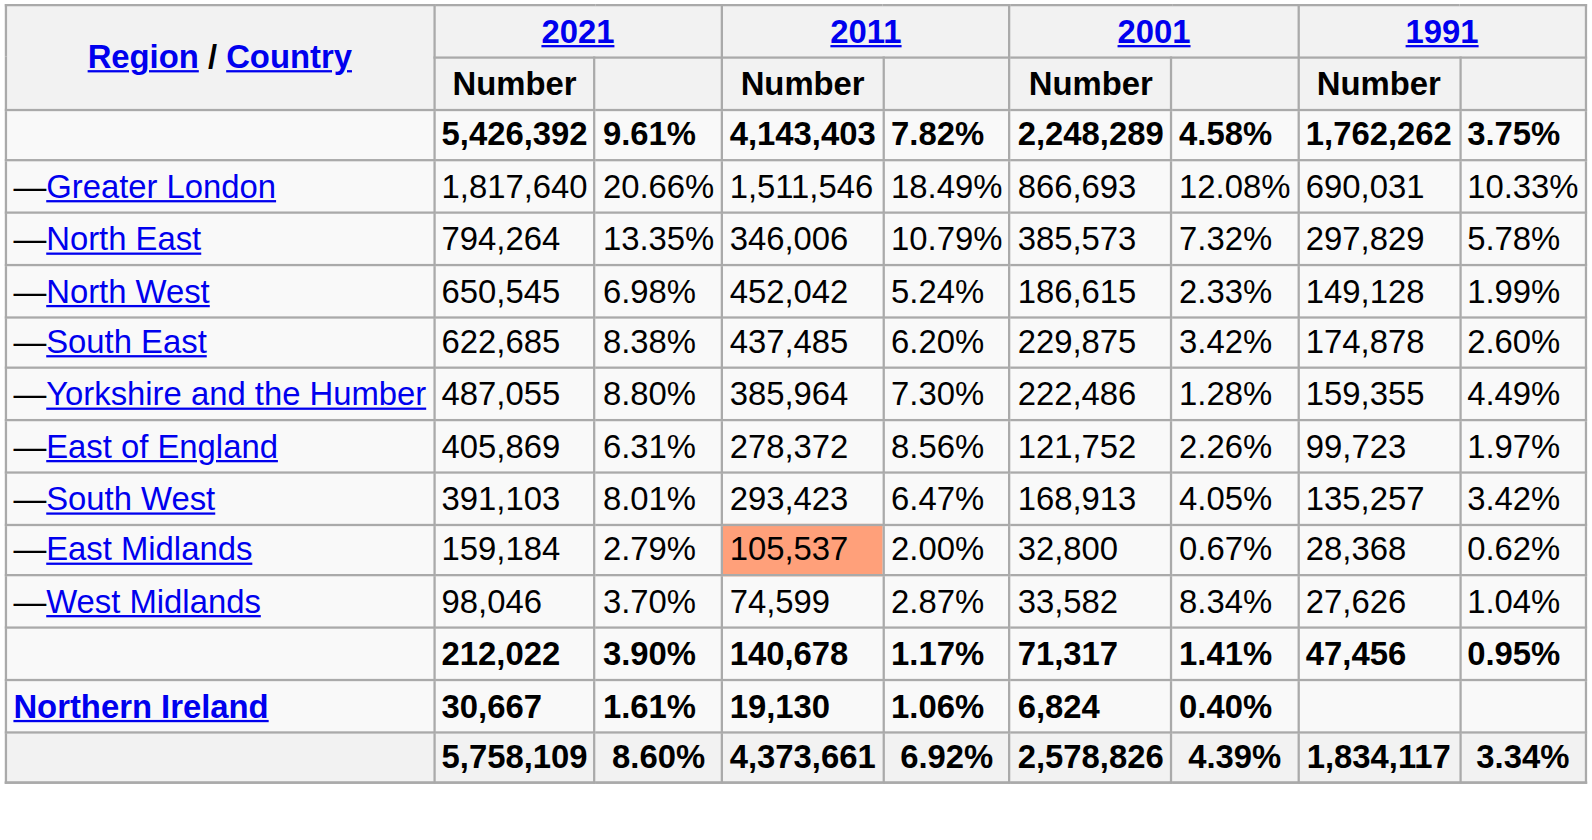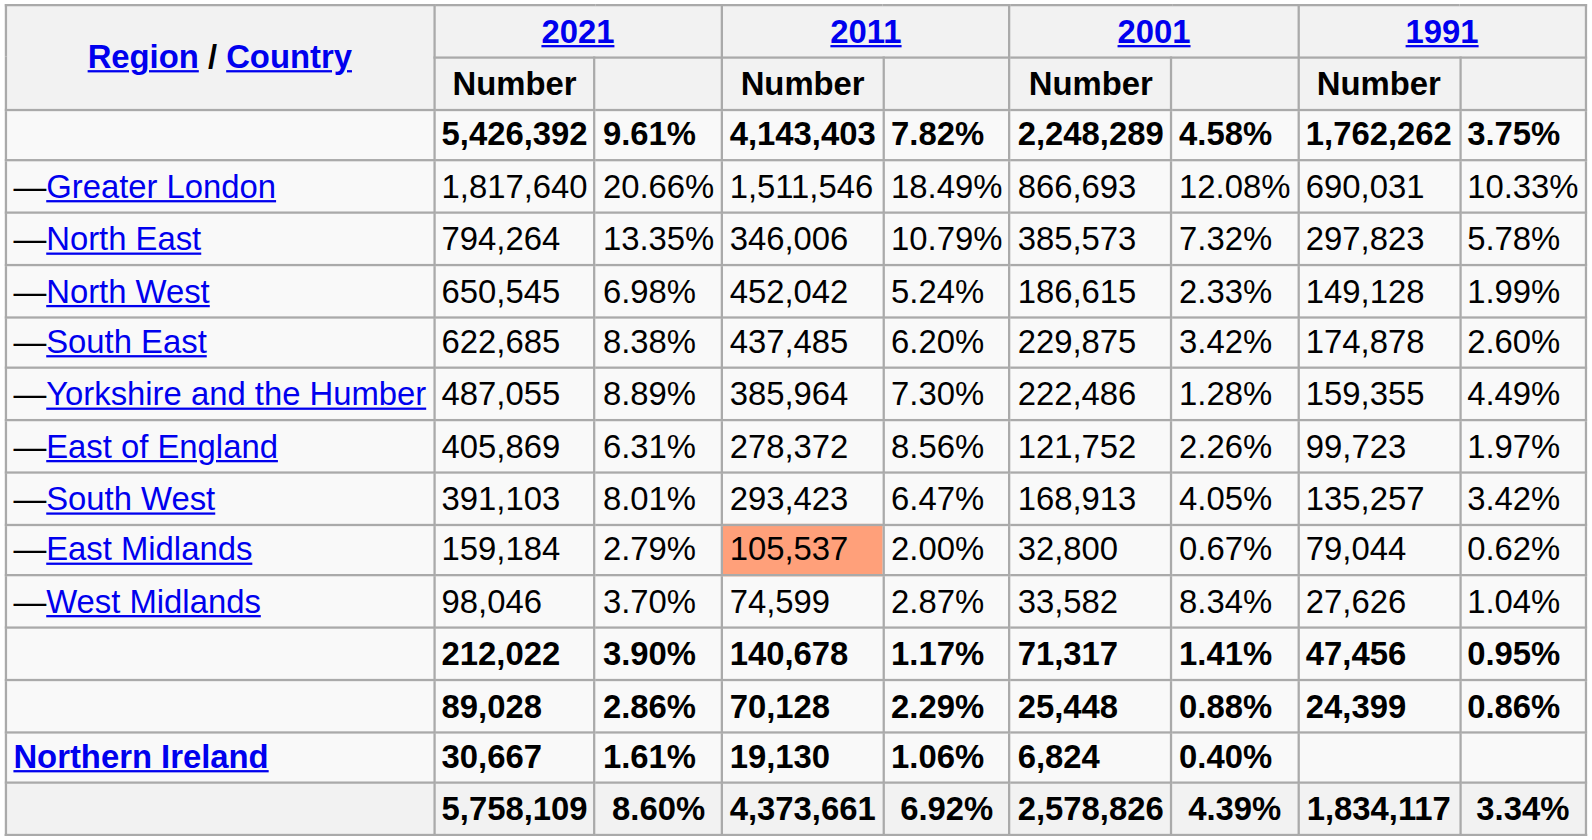 <table class="wikitable sortable" style="font-size:90%; margin:auto;">
 <tr>
 <th rowspan="2"><a href='#'>Region</a> / <a href='#'>Country</a></th>
 <th colspan="2"><a href='#'>2021</a></th>
 <th colspan="2"><a href='#'>2011</a></th>
 <th colspan="2"><a href='#'>2001</a></th>
 <th colspan="2"><a href='#'>1991</a></th>
 </tr>
 <tr>
 <th>Number</th>
 <th></th>
 <th>Number</th>
 <th></th>
 <th>Number</th>
 <th></th>
 <th>Number</th>
 <th></th>
 </tr>
 <tr>
 <td><strong></strong></td>
 <td><strong>5,426,392</strong></td>
 <td><strong>9.61%</strong></td>
 <td><strong>4,143,403</strong></td>
 <td><strong>7.82%</strong></td>
 <td><strong>2,248,289</strong></td>
 <td><strong>4.58%</strong></td>
 <td><strong>1,762,262</strong></td>
 <td><strong>3.75%</strong></td>
 </tr>
 <tr>
 <td>—<a href='#'>Greater London</a></td>
 <td>1,817,640</td>
 <td>20.66%</td>
 <td>1,511,546</td>
 <td>18.49%</td>
 <td>866,693</td>
 <td>12.08%</td>
 <td>690,031</td>
 <td>10.33%</td>
 </tr>
 <tr>
 <td>—<a href='#'>North East</a></td>
 <td>794,264</td>
 <td>13.35%</td>
 <td>346,006</td>
 <td>10.79%</td>
 <td>385,573</td>
 <td>7.32%</td>
-<td>297,829</td>
+<td>297,823</td>
 <td>5.78%</td>
 </tr>
 <tr>
 <td>—<a href='#'>North West</a></td>
 <td>650,545</td>
 <td>6.98%</td>
 <td>452,042</td>
 <td>5.24%</td>
 <td>186,615</td>
 <td>2.33%</td>
 <td>149,128</td>
 <td>1.99%</td>
 </tr>
 <tr>
 <td>—<a href='#'>South East</a></td>
 <td>622,685</td>
 <td>8.38%</td>
 <td>437,485</td>
 <td>6.20%</td>
 <td>229,875</td>
 <td>3.42%</td>
 <td>174,878</td>
 <td>2.60%</td>
 </tr>
 <tr>
 <td>—<a href='#'>Yorkshire and the Humber</a></td>
 <td>487,055</td>
-<td>8.80%</td>
+<td>8.89%</td>
 <td>385,964</td>
 <td>7.30%</td>
 <td>222,486</td>
 <td>1.28%</td>
 <td>159,355</td>
 <td>4.49%</td>
 </tr>
 <tr>
 <td>—<a href='#'>East of England</a></td>
 <td>405,869</td>
 <td>6.31%</td>
 <td>278,372</td>
 <td>8.56%</td>
 <td>121,752</td>
 <td>2.26%</td>
 <td>99,723</td>
 <td>1.97%</td>
 </tr>
 <tr>
 <td>—<a href='#'>South West</a></td>
 <td>391,103</td>
 <td>8.01%</td>
 <td>293,423</td>
 <td>6.47%</td>
 <td>168,913</td>
 <td>4.05%</td>
 <td>135,257</td>
 <td>3.42%</td>
 </tr>
 <tr>
 <td>—<a href='#'>East Midlands</a></td>
 <td>159,184</td>
 <td>2.79%</td>
 <td style="background: lightsalmon;">105,537</td>
 <td>2.00%</td>
 <td>32,800</td>
 <td>0.67%</td>
-<td>28,368</td>
+<td>79,044</td>
 <td>0.62%</td>
 </tr>
 <tr>
 <td>—<a href='#'>West Midlands</a></td>
 <td>98,046</td>
 <td>3.70%</td>
 <td>74,599</td>
 <td>2.87%</td>
 <td>33,582</td>
 <td>8.34%</td>
 <td>27,626</td>
 <td>1.04%</td>
 </tr>
 <tr>
 <td><strong></strong></td>
 <td><strong>212,022</strong></td>
 <td><strong>3.90%</strong></td>
 <td><strong>140,678</strong></td>
 <td><strong>1.17%</strong></td>
 <td><strong>71,317</strong></td>
 <td><strong>1.41%</strong></td>
 <td><strong>47,456</strong></td>
 <td><strong>0.95%</strong></td>
+</tr>
+<tr>
+<td><strong></strong></td>
+<td><strong>89,028</strong></td>
+<td><strong>2.86%</strong></td>
+<td><strong>70,128</strong></td>
+<td><strong>2.29%</strong></td>
+<td><strong>25,448</strong></td>
+<td><strong>0.88%</strong></td>
+<td><strong>24,399</strong></td>
+<td><strong>0.86%</strong></td>
 </tr>
 <tr>
 <td><strong><a href='#'>Northern Ireland</a></strong></td>
 <td><strong>30,667</strong></td>
 <td><strong>1.61%</strong></td>
 <td><strong>19,130</strong></td>
 <td><strong>1.06%</strong></td>
 <td><strong>6,824</strong></td>
 <td><strong>0.40%</strong></td>
 <td></td>
 <td></td>
 </tr>
 <tr>
 <th><strong></strong></th>
 <th><strong>5,758,109</strong></th>
 <th><strong>8.60%</strong></th>
 <th><strong>4,373,661</strong></th>
 <th><strong>6.92%</strong></th>
 <th><strong>2,578,826</strong></th>
 <th><strong>4.39%</strong></th>
 <th><strong>1,834,117</strong></th>
 <th><strong>3.34%</strong></th>
 </tr>
 <tr>
 </tr>
 </table>
